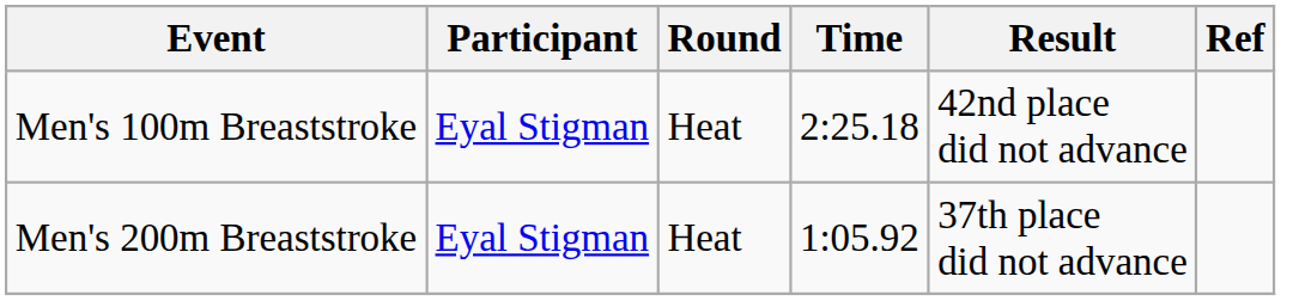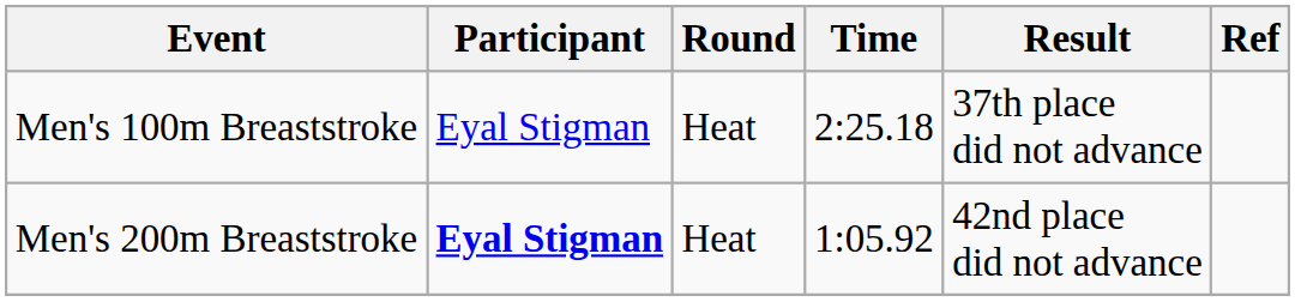 <table class="wikitable" style="font-size: 95%;">
 <tr>
 <th>Event</th>
 <th>Participant</th>
 <th>Round</th>
 <th>Time</th>
 <th>Result</th>
 <th>Ref</th>
 </tr>
 <tr>
 <td>Men's 100m Breaststroke</td>
 <td><a href='#'>Eyal Stigman</a></td>
 <td>Heat</td>
 <td>2:25.18</td>
-<td>42nd place<br>did not advance</td>
+<td>37th place<br>did not advance</td>
 <td></td>
 </tr>
 <tr>
 <td>Men's 200m Breaststroke</td>
-<td><a href='#'>Eyal Stigman</a></td>
+<td><strong><a href='#'>Eyal Stigman</a></strong></td>
 <td>Heat</td>
 <td>1:05.92</td>
-<td>37th place<br>did not advance</td>
+<td>42nd place<br>did not advance</td>
 <td></td>
 </tr>
 <tr>
 </tr>
 </table>
